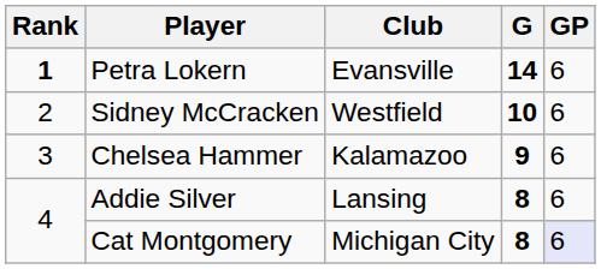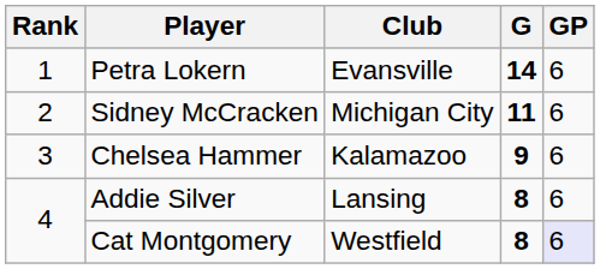 <table class=wikitable>
 <tr>
 <th>Rank</th>
 <th>Player</th>
 <th>Club</th>
 <th>G</th>
 <th>GP</th>
 </tr>
 <tr>
-<td align=center><strong>1</strong></td>
+<td align=center>1</td>
 <td>Petra Lokern</td>
 <td>Evansville</td>
 <td align=center><strong>14</strong></td>
 <td>6</td>
 </tr>
 <tr>
 <td align=center>2</td>
 <td>Sidney McCracken</td>
-<td>Westfield</td>
-<td align=center><strong>10</strong></td>
+<td>Michigan City</td>
+<td align=center><strong>11</strong></td>
 <td>6</td>
 </tr>
 <tr>
 <td align=center>3</td>
 <td>Chelsea Hammer</td>
 <td>Kalamazoo</td>
 <td align=center><strong>9</strong></td>
 <td>6</td>
 </tr>
 <tr>
 <td rowspan=2 align=center>4</td>
 <td>Addie Silver</td>
 <td>Lansing</td>
 <td align=center><strong>8</strong></td>
 <td>6</td>
 </tr>
 <tr>
 <td>Cat Montgomery</td>
-<td>Michigan City</td>
+<td>Westfield</td>
 <td align=center><strong>8</strong></td>
 <td style="background: lavender;">6</td>
 </tr>
 </table>
